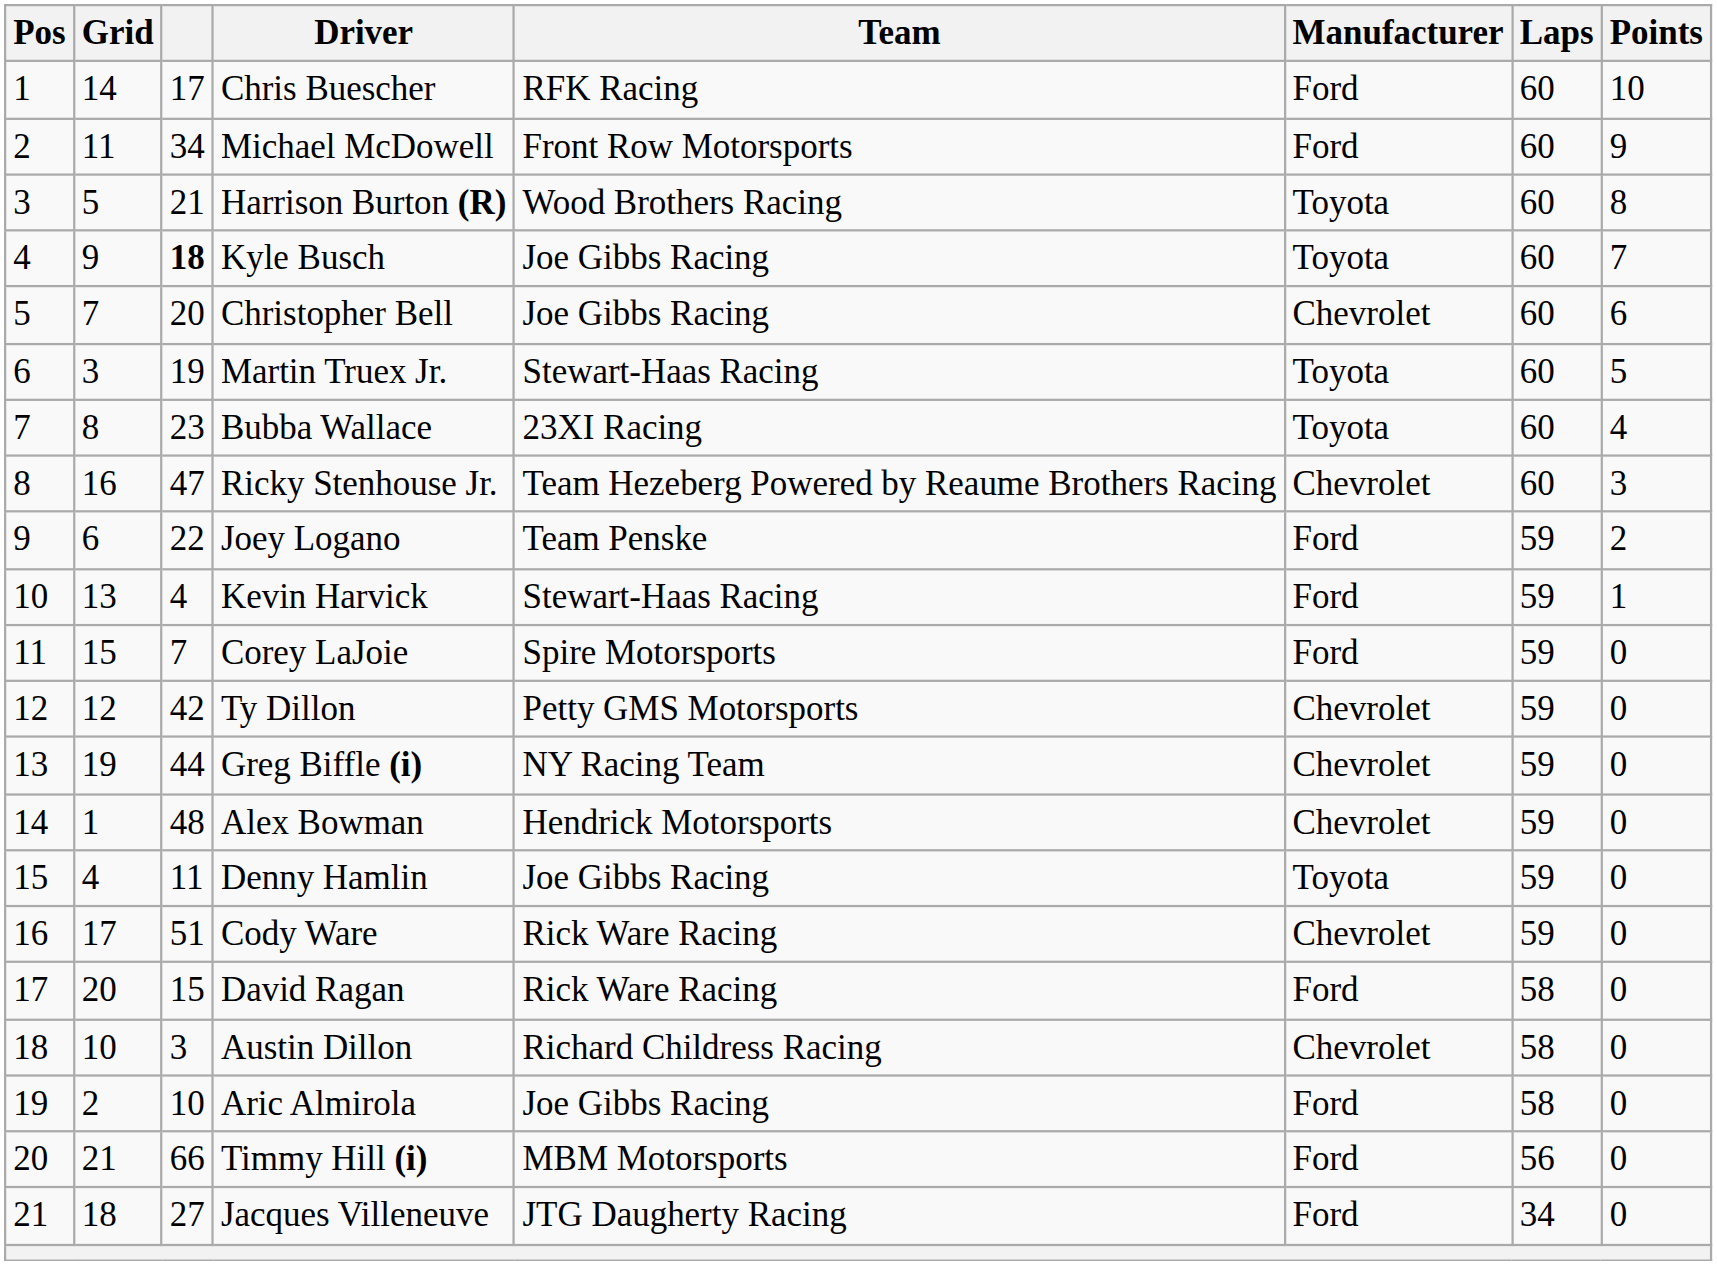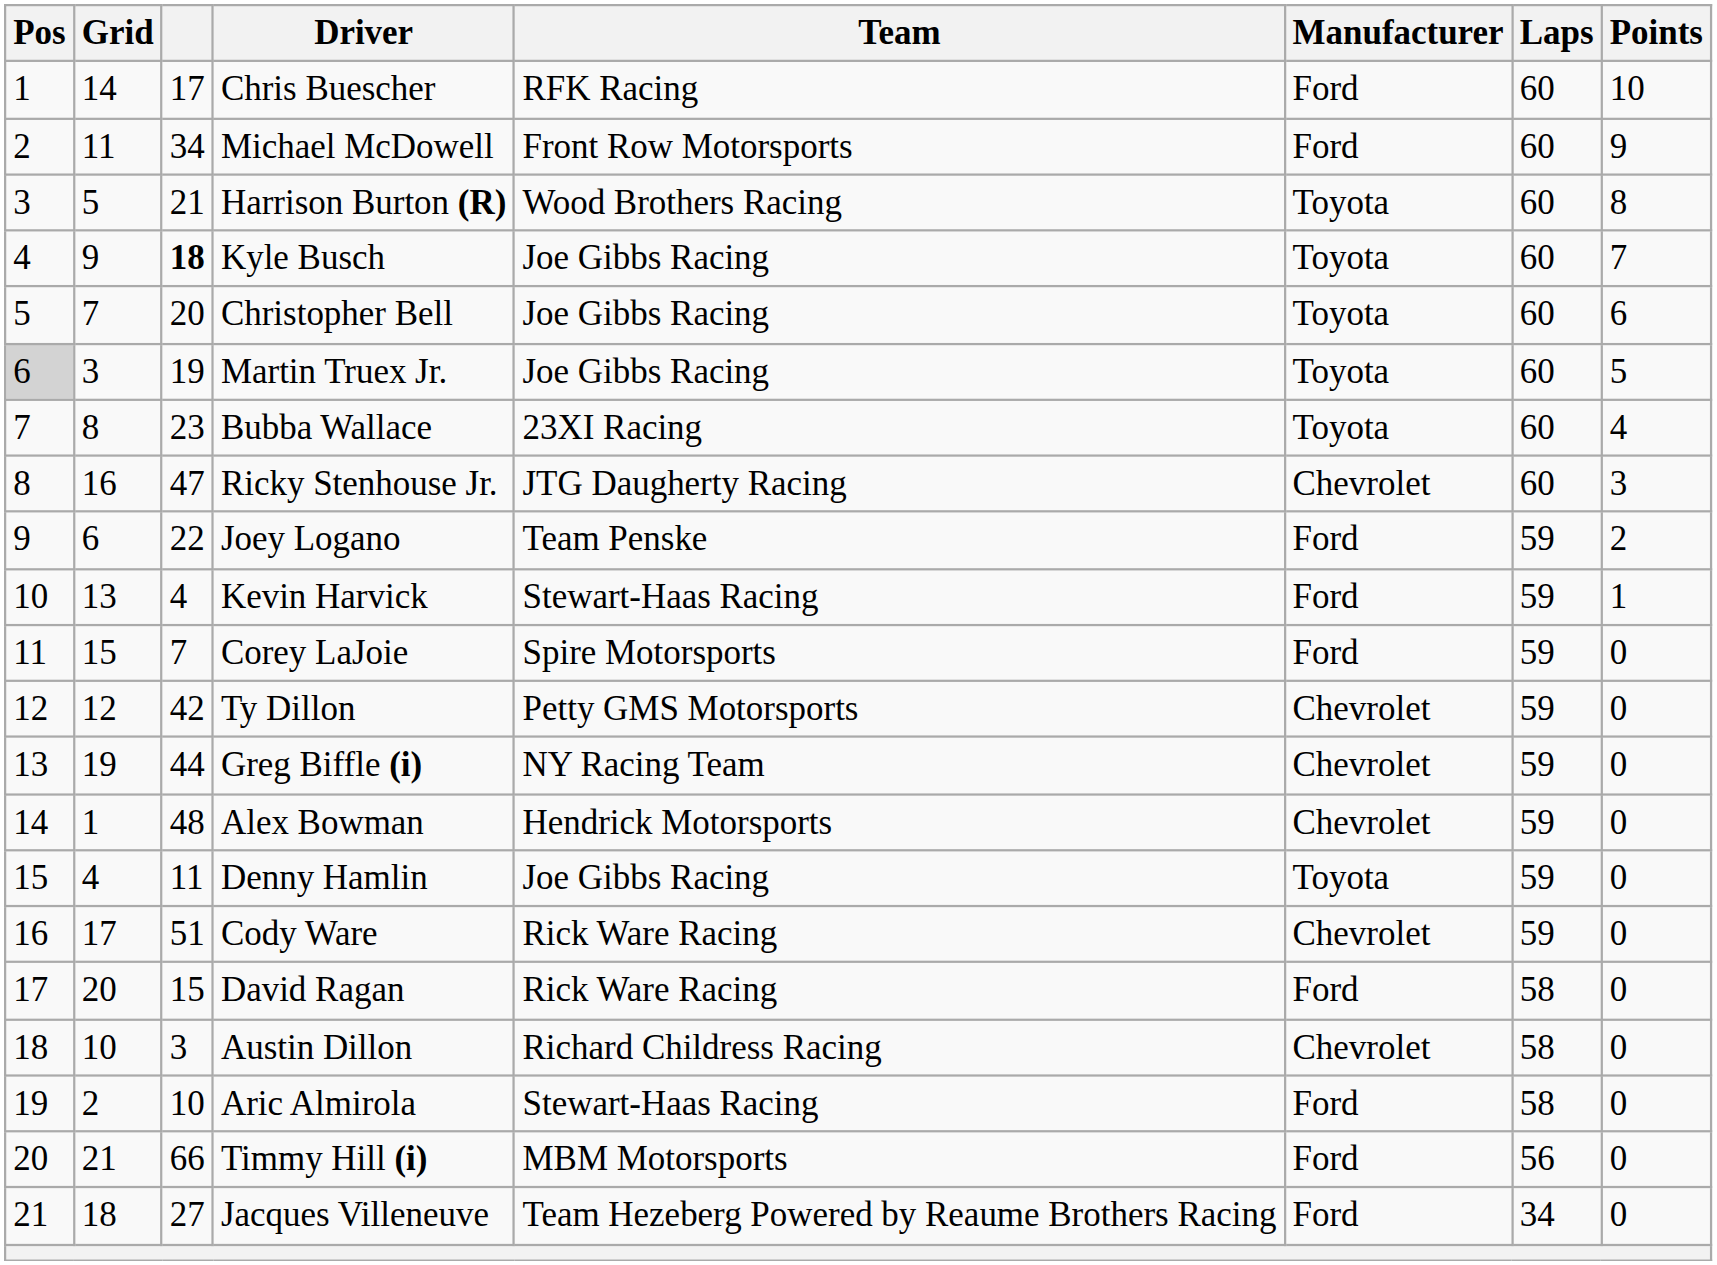 <table class="wikitable" style="font-size:98%">
 <tr>
 <th>Pos</th>
 <th>Grid</th>
 <th></th>
 <th>Driver</th>
 <th>Team</th>
 <th>Manufacturer</th>
 <th>Laps</th>
 <th>Points</th>
 </tr>
 <tr>
 <td>1</td>
 <td>14</td>
 <td>17</td>
 <td>Chris Buescher</td>
 <td>RFK Racing</td>
 <td>Ford</td>
 <td>60</td>
 <td>10</td>
 </tr>
 <tr>
 <td>2</td>
 <td>11</td>
 <td>34</td>
 <td>Michael McDowell</td>
 <td>Front Row Motorsports</td>
 <td>Ford</td>
 <td>60</td>
 <td>9</td>
 </tr>
 <tr>
 <td>3</td>
 <td>5</td>
 <td>21</td>
 <td>Harrison Burton <strong>(R)</strong></td>
 <td>Wood Brothers Racing</td>
 <td>Toyota</td>
 <td>60</td>
 <td>8</td>
 </tr>
 <tr>
 <td>4</td>
 <td>9</td>
 <td><strong>18</strong></td>
 <td>Kyle Busch</td>
 <td>Joe Gibbs Racing</td>
 <td>Toyota</td>
 <td>60</td>
 <td>7</td>
 </tr>
 <tr>
 <td>5</td>
 <td>7</td>
 <td>20</td>
 <td>Christopher Bell</td>
 <td>Joe Gibbs Racing</td>
-<td>Chevrolet</td>
+<td>Toyota</td>
 <td>60</td>
 <td>6</td>
 </tr>
 <tr>
-<td>6</td>
+<td style="background: lightgrey;">6</td>
 <td>3</td>
 <td>19</td>
 <td>Martin Truex Jr.</td>
-<td>Stewart-Haas Racing</td>
+<td>Joe Gibbs Racing</td>
 <td>Toyota</td>
 <td>60</td>
 <td>5</td>
 </tr>
 <tr>
 <td>7</td>
 <td>8</td>
 <td>23</td>
 <td>Bubba Wallace</td>
 <td>23XI Racing</td>
 <td>Toyota</td>
 <td>60</td>
 <td>4</td>
 </tr>
 <tr>
 <td>8</td>
 <td>16</td>
 <td>47</td>
 <td>Ricky Stenhouse Jr.</td>
-<td>Team Hezeberg Powered by Reaume Brothers Racing</td>
+<td>JTG Daugherty Racing</td>
 <td>Chevrolet</td>
 <td>60</td>
 <td>3</td>
 </tr>
 <tr>
 <td>9</td>
 <td>6</td>
 <td>22</td>
 <td>Joey Logano</td>
 <td>Team Penske</td>
 <td>Ford</td>
 <td>59</td>
 <td>2</td>
 </tr>
 <tr>
 <td>10</td>
 <td>13</td>
 <td>4</td>
 <td>Kevin Harvick</td>
 <td>Stewart-Haas Racing</td>
 <td>Ford</td>
 <td>59</td>
 <td>1</td>
 </tr>
 <tr>
 <td>11</td>
 <td>15</td>
 <td>7</td>
 <td>Corey LaJoie</td>
 <td>Spire Motorsports</td>
 <td>Ford</td>
 <td>59</td>
 <td>0</td>
 </tr>
 <tr>
 <td>12</td>
 <td>12</td>
 <td>42</td>
 <td>Ty Dillon</td>
 <td>Petty GMS Motorsports</td>
 <td>Chevrolet</td>
 <td>59</td>
 <td>0</td>
 </tr>
 <tr>
 <td>13</td>
 <td>19</td>
 <td>44</td>
 <td>Greg Biffle <strong>(i)</strong></td>
 <td>NY Racing Team</td>
 <td>Chevrolet</td>
 <td>59</td>
 <td>0</td>
 </tr>
 <tr>
 <td>14</td>
 <td>1</td>
 <td>48</td>
 <td>Alex Bowman</td>
 <td>Hendrick Motorsports</td>
 <td>Chevrolet</td>
 <td>59</td>
 <td>0</td>
 </tr>
 <tr>
 <td>15</td>
 <td>4</td>
 <td>11</td>
 <td>Denny Hamlin</td>
 <td>Joe Gibbs Racing</td>
 <td>Toyota</td>
 <td>59</td>
 <td>0</td>
 </tr>
 <tr>
 <td>16</td>
 <td>17</td>
 <td>51</td>
 <td>Cody Ware</td>
 <td>Rick Ware Racing</td>
 <td>Chevrolet</td>
 <td>59</td>
 <td>0</td>
 </tr>
 <tr>
 <td>17</td>
 <td>20</td>
 <td>15</td>
 <td>David Ragan</td>
 <td>Rick Ware Racing</td>
 <td>Ford</td>
 <td>58</td>
 <td>0</td>
 </tr>
 <tr>
 <td>18</td>
 <td>10</td>
 <td>3</td>
 <td>Austin Dillon</td>
 <td>Richard Childress Racing</td>
 <td>Chevrolet</td>
 <td>58</td>
 <td>0</td>
 </tr>
 <tr>
 <td>19</td>
 <td>2</td>
 <td>10</td>
 <td>Aric Almirola</td>
-<td>Joe Gibbs Racing</td>
+<td>Stewart-Haas Racing</td>
 <td>Ford</td>
 <td>58</td>
 <td>0</td>
 </tr>
 <tr>
 <td>20</td>
 <td>21</td>
 <td>66</td>
 <td>Timmy Hill <strong>(i)</strong></td>
 <td>MBM Motorsports</td>
 <td>Ford</td>
 <td>56</td>
 <td>0</td>
 </tr>
 <tr>
 <td>21</td>
 <td>18</td>
 <td>27</td>
 <td>Jacques Villeneuve</td>
-<td>JTG Daugherty Racing</td>
+<td>Team Hezeberg Powered by Reaume Brothers Racing</td>
 <td>Ford</td>
 <td>34</td>
 <td>0</td>
 </tr>
 <tr>
 <th colspan="8"></th>
 </tr>
 </table>
